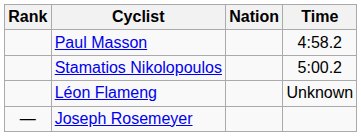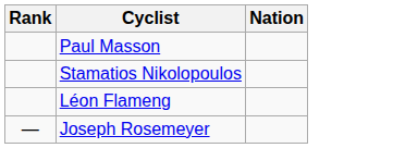 <table class="wikitable sortable" style="text-align:center">
 <tr>
 <th>Rank</th>
 <th>Cyclist</th>
 <th>Nation</th>
-<th>Time</th>
 </tr>
 <tr>
 <td></td>
 <td align=left><a href='#'>Paul Masson</a></td>
 <td align=left></td>
-<td>4:58.2</td>
 </tr>
 <tr>
 <td></td>
 <td align=left><a href='#'>Stamatios Nikolopoulos</a></td>
 <td align=left></td>
-<td>5:00.2</td>
 </tr>
 <tr>
 <td></td>
 <td align=left><a href='#'>Léon Flameng</a></td>
 <td align=left></td>
-<td data-sort-value=6:00.0>Unknown</td>
 </tr>
 <tr>
 <td data-sort-value=4>—</td>
 <td align=left><a href='#'>Joseph Rosemeyer</a></td>
 <td align=left></td>
-<td data-sort-value=9:99.9></td>
 </tr>
 </table>
